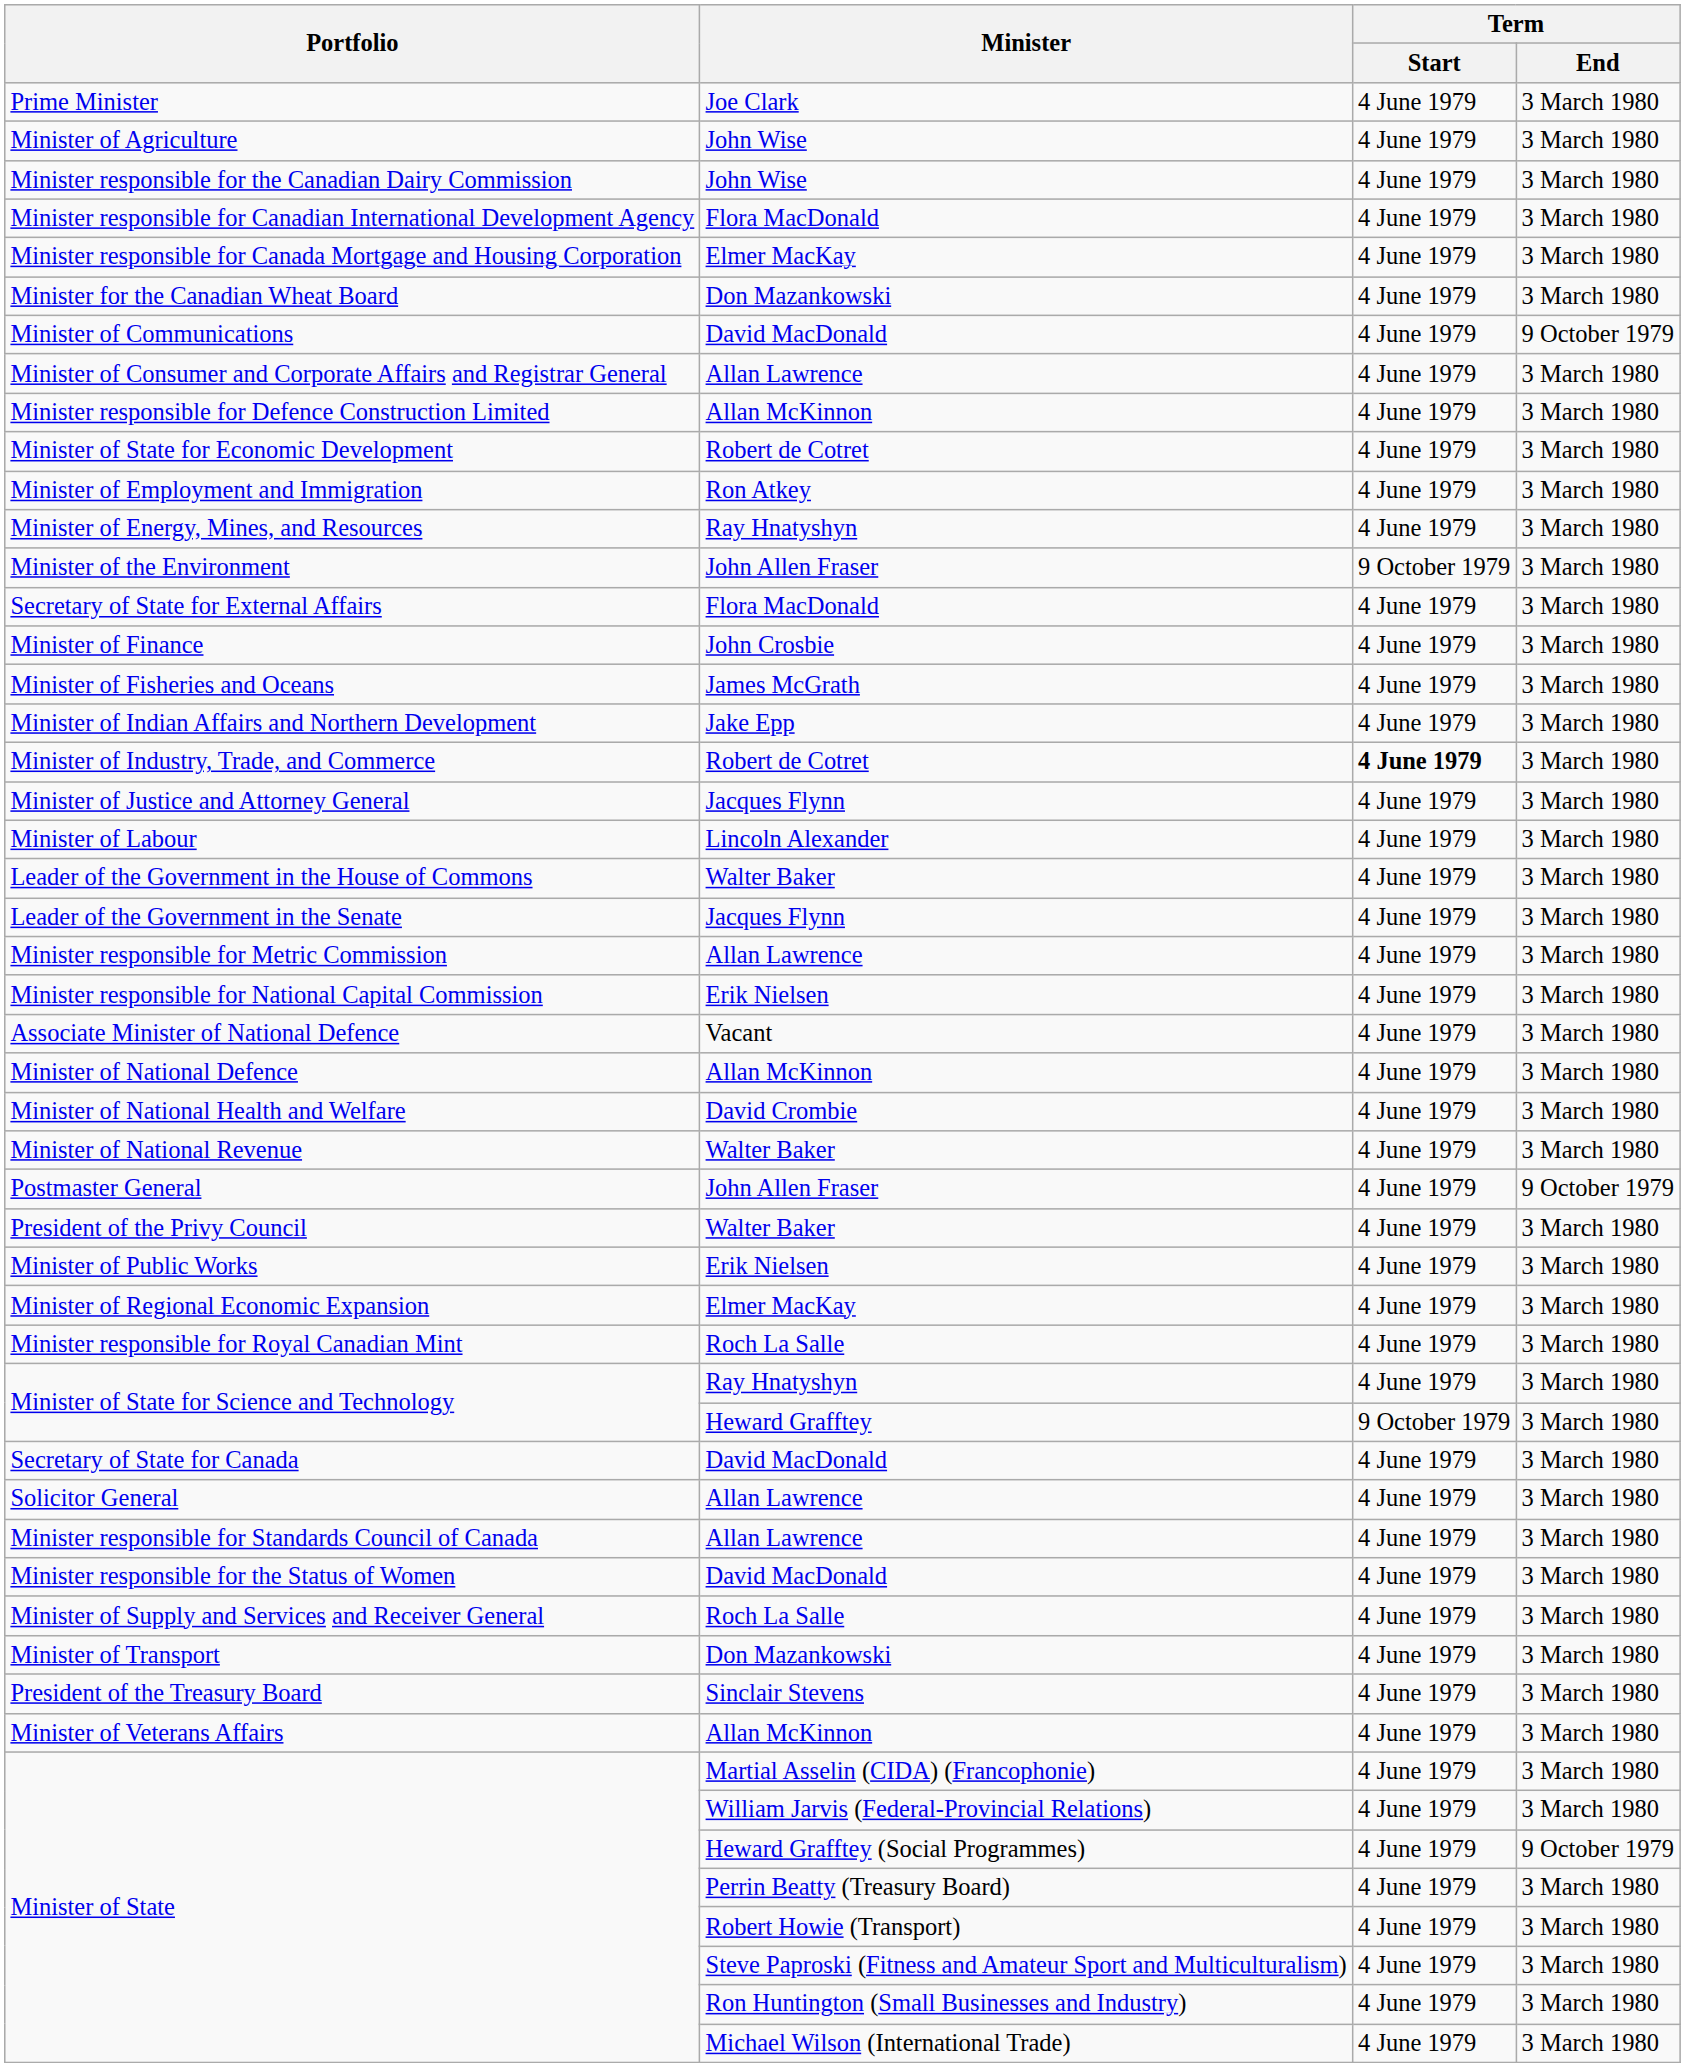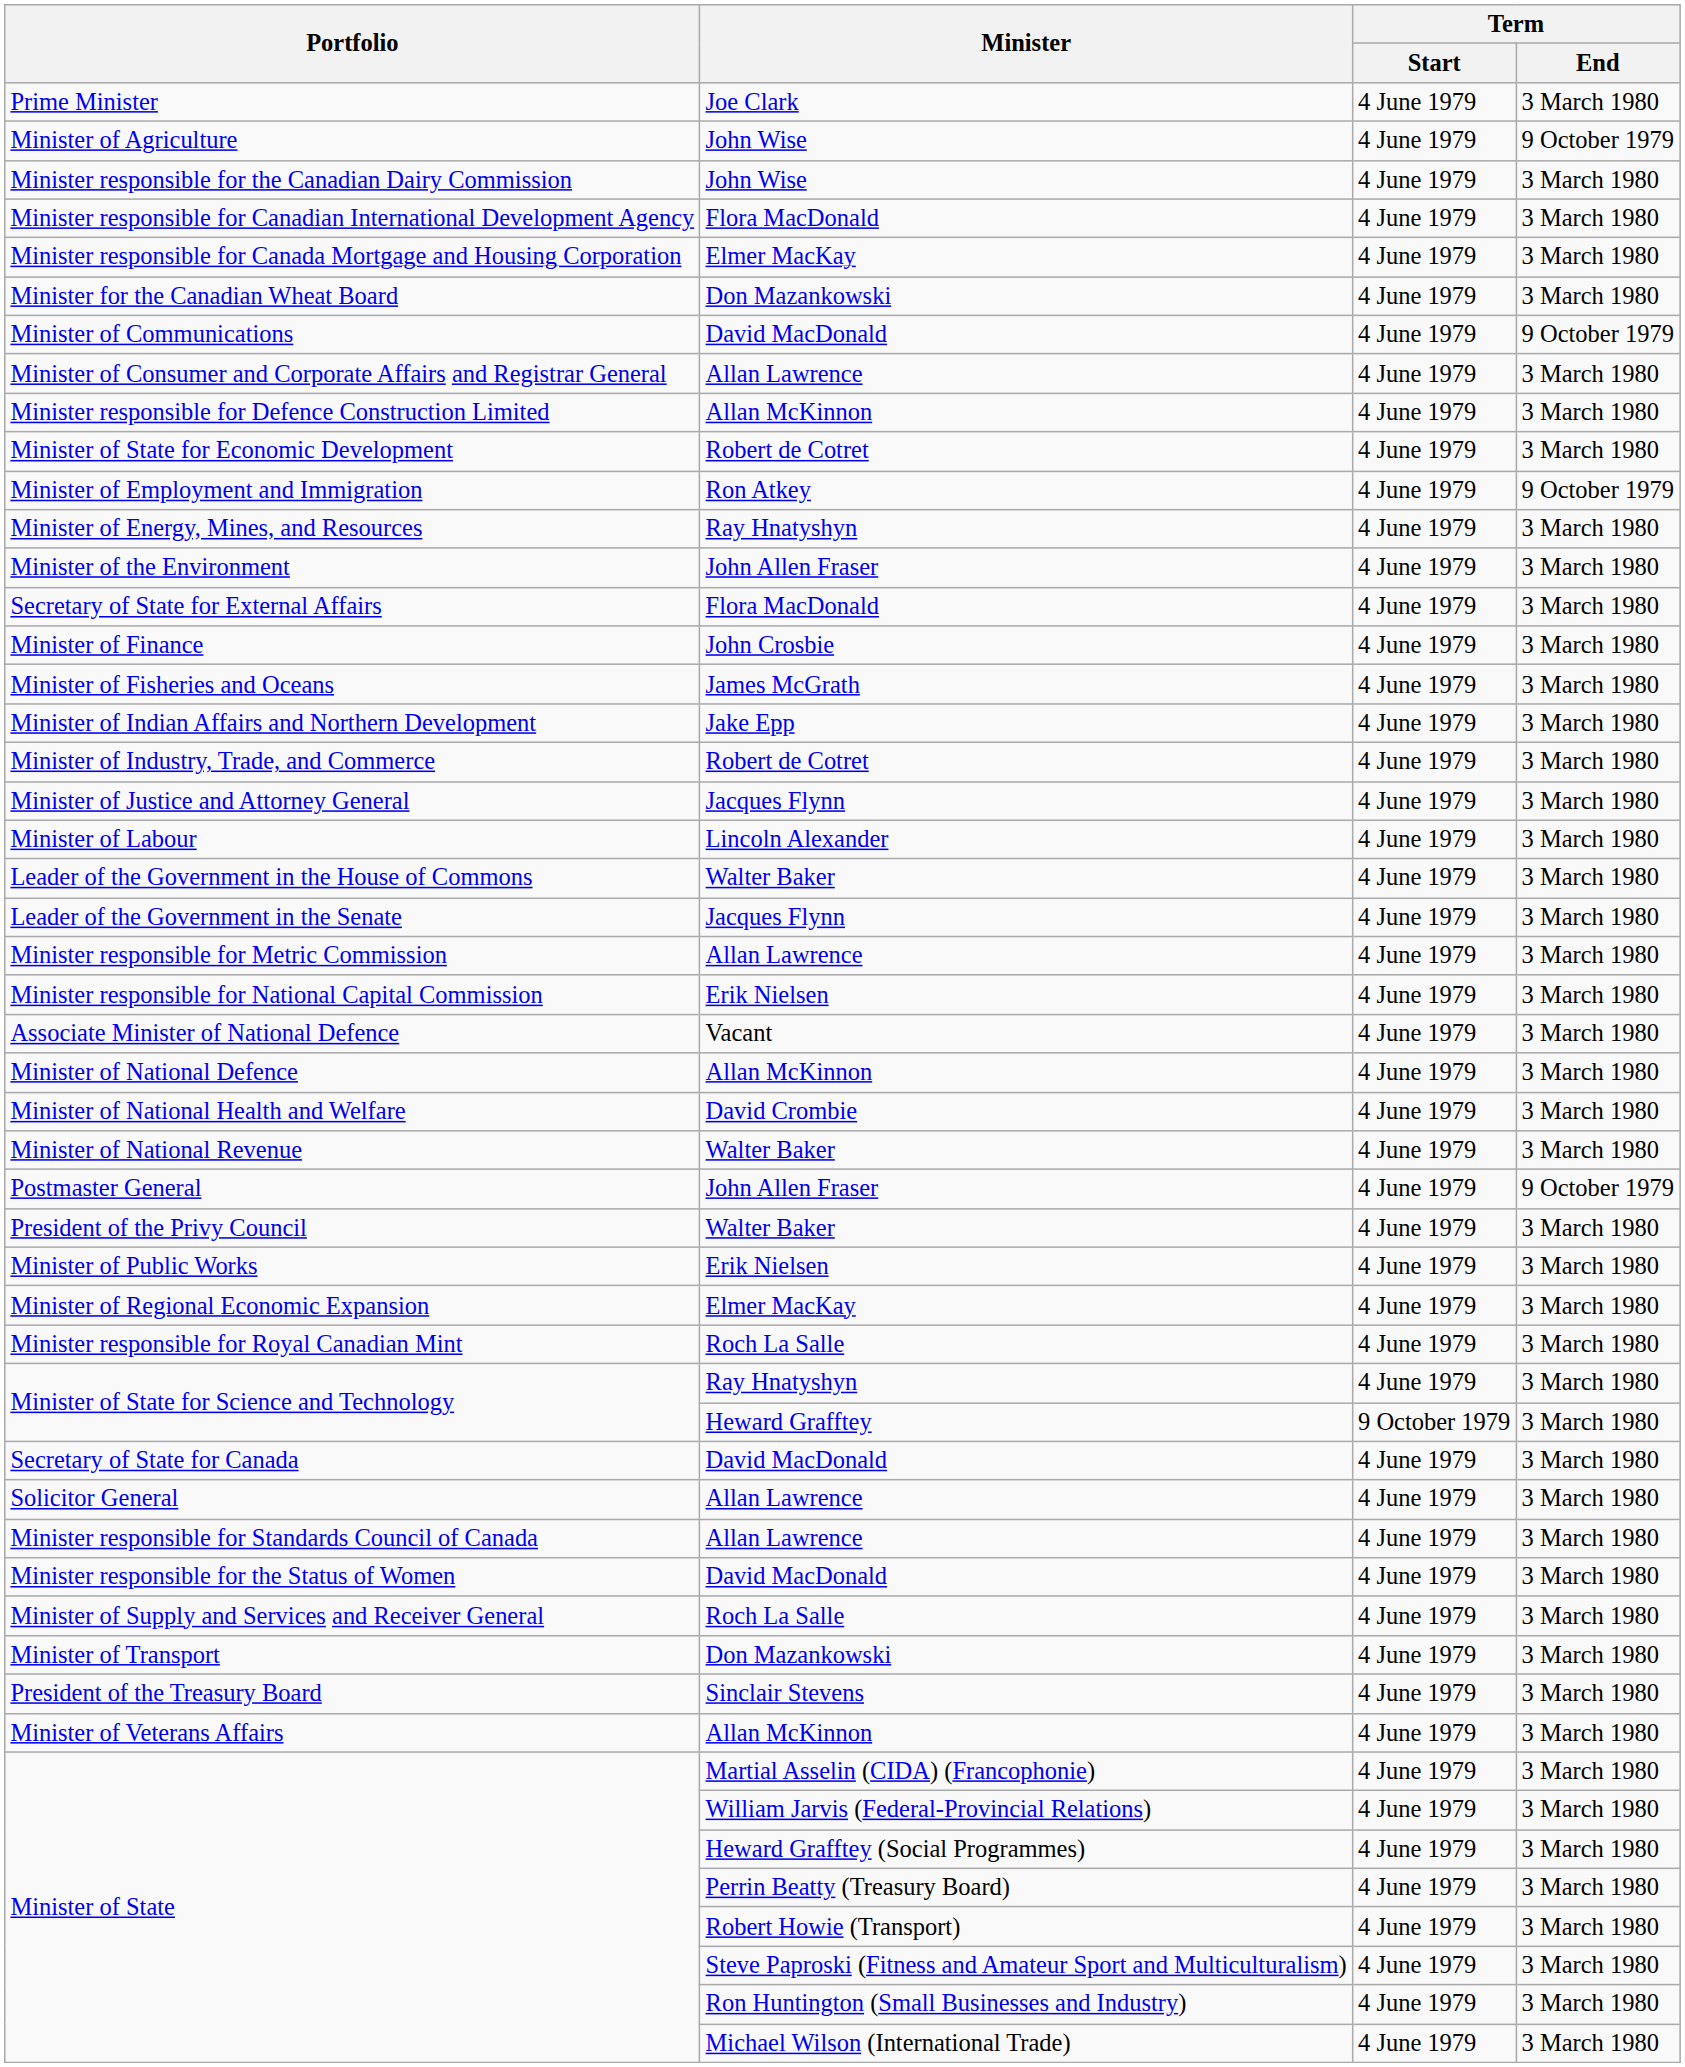 <table class="wikitable">
 <tr>
 <th rowspan="2">Portfolio</th>
 <th rowspan="2">Minister</th>
 <th colspan="2">Term</th>
 </tr>
 <tr>
 <th>Start</th>
 <th>End</th>
 </tr>
 <tr>
 <td><a href='#'>Prime Minister</a></td>
 <td><a href='#'>Joe Clark</a></td>
 <td>4 June 1979</td>
 <td>3 March 1980</td>
 </tr>
 <tr>
 <td><a href='#'>Minister of Agriculture</a></td>
 <td><a href='#'>John Wise</a></td>
 <td>4 June 1979</td>
-<td>3 March 1980</td>
+<td>9 October 1979</td>
 </tr>
 <tr>
 <td><a href='#'>Minister responsible for the Canadian Dairy Commission</a></td>
 <td><a href='#'>John Wise</a></td>
 <td>4 June 1979</td>
 <td>3 March 1980</td>
 </tr>
 <tr>
 <td><a href='#'>Minister responsible for Canadian International Development Agency</a></td>
 <td><a href='#'>Flora MacDonald</a></td>
 <td>4 June 1979</td>
 <td>3 March 1980</td>
 </tr>
 <tr>
 <td><a href='#'>Minister responsible for Canada Mortgage and Housing Corporation</a></td>
 <td><a href='#'>Elmer MacKay</a></td>
 <td>4 June 1979</td>
 <td>3 March 1980</td>
 </tr>
 <tr>
 <td><a href='#'>Minister for the Canadian Wheat Board</a></td>
 <td><a href='#'>Don Mazankowski</a></td>
 <td>4 June 1979</td>
 <td>3 March 1980</td>
 </tr>
 <tr>
 <td><a href='#'>Minister of Communications</a></td>
 <td><a href='#'>David MacDonald</a></td>
 <td>4 June 1979</td>
 <td>9 October 1979</td>
 </tr>
 <tr>
 <td><a href='#'>Minister of Consumer and Corporate Affairs</a> <a href='#'>and Registrar General</a></td>
 <td><a href='#'>Allan Lawrence</a></td>
 <td>4 June 1979</td>
 <td>3 March 1980</td>
 </tr>
 <tr>
 <td><a href='#'>Minister responsible for Defence Construction Limited</a></td>
 <td><a href='#'>Allan McKinnon</a></td>
 <td>4 June 1979</td>
 <td>3 March 1980</td>
 </tr>
 <tr>
 <td><a href='#'>Minister of State for Economic Development</a></td>
 <td><a href='#'>Robert de Cotret</a></td>
 <td>4 June 1979</td>
 <td>3 March 1980</td>
 </tr>
 <tr>
 <td><a href='#'>Minister of Employment and Immigration</a></td>
 <td><a href='#'>Ron Atkey</a></td>
 <td>4 June 1979</td>
-<td>3 March 1980</td>
+<td>9 October 1979</td>
 </tr>
 <tr>
 <td><a href='#'>Minister of Energy, Mines, and Resources</a></td>
 <td><a href='#'>Ray Hnatyshyn</a></td>
 <td>4 June 1979</td>
 <td>3 March 1980</td>
 </tr>
 <tr>
 <td><a href='#'>Minister of the Environment</a></td>
 <td><a href='#'>John Allen Fraser</a></td>
-<td>9 October 1979</td>
+<td>4 June 1979</td>
 <td>3 March 1980</td>
 </tr>
 <tr>
 <td><a href='#'>Secretary of State for External Affairs</a></td>
 <td><a href='#'>Flora MacDonald</a></td>
 <td>4 June 1979</td>
 <td>3 March 1980</td>
 </tr>
 <tr>
 <td><a href='#'>Minister of Finance</a></td>
 <td><a href='#'>John Crosbie</a></td>
 <td>4 June 1979</td>
 <td>3 March 1980</td>
 </tr>
 <tr>
 <td><a href='#'>Minister of Fisheries and Oceans</a></td>
 <td><a href='#'>James McGrath</a></td>
 <td>4 June 1979</td>
 <td>3 March 1980</td>
 </tr>
 <tr>
 <td><a href='#'>Minister of Indian Affairs and Northern Development</a></td>
 <td><a href='#'>Jake Epp</a></td>
 <td>4 June 1979</td>
 <td>3 March 1980</td>
 </tr>
 <tr>
 <td><a href='#'>Minister of Industry, Trade, and Commerce</a></td>
 <td><a href='#'>Robert de Cotret</a></td>
-<td><strong>4 June 1979</strong></td>
+<td>4 June 1979</td>
 <td>3 March 1980</td>
 </tr>
 <tr>
 <td><a href='#'>Minister of Justice and Attorney General</a></td>
 <td><a href='#'>Jacques Flynn</a></td>
 <td>4 June 1979</td>
 <td>3 March 1980</td>
 </tr>
 <tr>
 <td><a href='#'>Minister of Labour</a></td>
 <td><a href='#'>Lincoln Alexander</a></td>
 <td>4 June 1979</td>
 <td>3 March 1980</td>
 </tr>
 <tr>
 <td><a href='#'>Leader of the Government in the House of Commons</a></td>
 <td><a href='#'>Walter Baker</a></td>
 <td>4 June 1979</td>
 <td>3 March 1980</td>
 </tr>
 <tr>
 <td><a href='#'>Leader of the Government in the Senate</a></td>
 <td><a href='#'>Jacques Flynn</a></td>
 <td>4 June 1979</td>
 <td>3 March 1980</td>
 </tr>
 <tr>
 <td><a href='#'>Minister responsible for Metric Commission</a></td>
 <td><a href='#'>Allan Lawrence</a></td>
 <td>4 June 1979</td>
 <td>3 March 1980</td>
 </tr>
 <tr>
 <td><a href='#'>Minister responsible for National Capital Commission</a></td>
 <td><a href='#'>Erik Nielsen</a></td>
 <td>4 June 1979</td>
 <td>3 March 1980</td>
 </tr>
 <tr>
 <td><a href='#'>Associate Minister of National Defence</a></td>
 <td>Vacant</td>
 <td>4 June 1979</td>
 <td>3 March 1980</td>
 </tr>
 <tr>
 <td><a href='#'>Minister of National Defence</a></td>
 <td><a href='#'>Allan McKinnon</a></td>
 <td>4 June 1979</td>
 <td>3 March 1980</td>
 </tr>
 <tr>
 <td><a href='#'>Minister of National Health and Welfare</a></td>
 <td><a href='#'>David Crombie</a></td>
 <td>4 June 1979</td>
 <td>3 March 1980</td>
 </tr>
 <tr>
 <td><a href='#'>Minister of National Revenue</a></td>
 <td><a href='#'>Walter Baker</a></td>
 <td>4 June 1979</td>
 <td>3 March 1980</td>
 </tr>
 <tr>
 <td><a href='#'>Postmaster General</a></td>
 <td><a href='#'>John Allen Fraser</a></td>
 <td>4 June 1979</td>
 <td>9 October 1979</td>
 </tr>
 <tr>
 <td><a href='#'>President of the Privy Council</a></td>
 <td><a href='#'>Walter Baker</a></td>
 <td>4 June 1979</td>
 <td>3 March 1980</td>
 </tr>
 <tr>
 <td><a href='#'>Minister of Public Works</a></td>
 <td><a href='#'>Erik Nielsen</a></td>
 <td>4 June 1979</td>
 <td>3 March 1980</td>
 </tr>
 <tr>
 <td><a href='#'>Minister of Regional Economic Expansion</a></td>
 <td><a href='#'>Elmer MacKay</a></td>
 <td>4 June 1979</td>
 <td>3 March 1980</td>
 </tr>
 <tr>
 <td><a href='#'>Minister responsible for Royal Canadian Mint</a></td>
 <td><a href='#'>Roch La Salle</a></td>
 <td>4 June 1979</td>
 <td>3 March 1980</td>
 </tr>
 <tr>
 <td rowspan="2"><a href='#'>Minister of State for Science and Technology</a></td>
 <td><a href='#'>Ray Hnatyshyn</a></td>
 <td>4 June 1979</td>
 <td>3 March 1980</td>
 </tr>
 <tr>
 <td><a href='#'>Heward Grafftey</a></td>
 <td>9 October 1979</td>
 <td>3 March 1980</td>
 </tr>
 <tr>
 <td><a href='#'>Secretary of State for Canada</a></td>
 <td><a href='#'>David MacDonald</a></td>
 <td>4 June 1979</td>
 <td>3 March 1980</td>
 </tr>
 <tr>
 <td><a href='#'>Solicitor General</a></td>
 <td><a href='#'>Allan Lawrence</a></td>
 <td>4 June 1979</td>
 <td>3 March 1980</td>
 </tr>
 <tr>
 <td><a href='#'>Minister responsible for Standards Council of Canada</a></td>
 <td><a href='#'>Allan Lawrence</a></td>
 <td>4 June 1979</td>
 <td>3 March 1980</td>
 </tr>
 <tr>
 <td><a href='#'>Minister responsible for the Status of Women</a></td>
 <td><a href='#'>David MacDonald</a></td>
 <td>4 June 1979</td>
 <td>3 March 1980</td>
 </tr>
 <tr>
 <td><a href='#'>Minister of Supply and Services</a> <a href='#'>and Receiver General</a></td>
 <td><a href='#'>Roch La Salle</a></td>
 <td>4 June 1979</td>
 <td>3 March 1980</td>
 </tr>
 <tr>
 <td><a href='#'>Minister of Transport</a></td>
 <td><a href='#'>Don Mazankowski</a></td>
 <td>4 June 1979</td>
 <td>3 March 1980</td>
 </tr>
 <tr>
 <td><a href='#'>President of the Treasury Board</a></td>
 <td><a href='#'>Sinclair Stevens</a></td>
 <td>4 June 1979</td>
 <td>3 March 1980</td>
 </tr>
 <tr>
 <td><a href='#'>Minister of Veterans Affairs</a></td>
 <td><a href='#'>Allan McKinnon</a></td>
 <td>4 June 1979</td>
 <td>3 March 1980</td>
 </tr>
 <tr>
 <td rowspan="8"><a href='#'>Minister of State</a></td>
 <td><a href='#'>Martial Asselin</a> (<a href='#'>CIDA</a>) (<a href='#'>Francophonie</a>)</td>
 <td>4 June 1979</td>
 <td>3 March 1980</td>
 </tr>
 <tr>
 <td><a href='#'>William Jarvis</a> (<a href='#'>Federal-Provincial Relations</a>)</td>
 <td>4 June 1979</td>
 <td>3 March 1980</td>
 </tr>
 <tr>
 <td><a href='#'>Heward Grafftey</a> (Social Programmes)</td>
 <td>4 June 1979</td>
-<td>9 October 1979</td>
+<td>3 March 1980</td>
 </tr>
 <tr>
 <td><a href='#'>Perrin Beatty</a> (Treasury Board)</td>
 <td>4 June 1979</td>
 <td>3 March 1980</td>
 </tr>
 <tr>
 <td><a href='#'>Robert Howie</a> (Transport)</td>
 <td>4 June 1979</td>
 <td>3 March 1980</td>
 </tr>
 <tr>
 <td><a href='#'>Steve Paproski</a> (<a href='#'>Fitness and Amateur Sport and Multiculturalism</a>)</td>
 <td>4 June 1979</td>
 <td>3 March 1980</td>
 </tr>
 <tr>
 <td><a href='#'>Ron Huntington</a> (<a href='#'>Small Businesses and Industry</a>)</td>
 <td>4 June 1979</td>
 <td>3 March 1980</td>
 </tr>
 <tr>
 <td><a href='#'>Michael Wilson</a> (International Trade)</td>
 <td>4 June 1979</td>
 <td>3 March 1980</td>
 </tr>
 <tr>
 </tr>
 </table>
